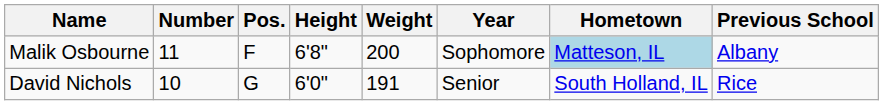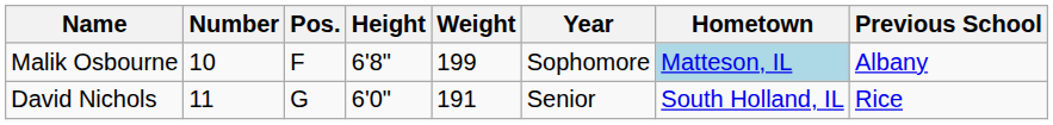 <table class="wikitable sortable" border="1">
 <tr>
 <th>Name</th>
 <th>Number</th>
 <th>Pos.</th>
 <th>Height</th>
 <th>Weight</th>
 <th>Year</th>
 <th>Hometown</th>
 <th class="unsortable">Previous School</th>
 </tr>
 <tr>
 <td>Malik Osbourne</td>
-<td>11</td>
+<td>10</td>
 <td>F</td>
 <td>6'8"</td>
-<td>200</td>
+<td>199</td>
 <td>Sophomore</td>
 <td style="background: lightblue;"><a href='#'>Matteson, IL</a></td>
 <td><a href='#'>Albany</a></td>
 </tr>
 <tr>
 <td>David Nichols</td>
-<td>10</td>
+<td>11</td>
 <td>G</td>
 <td>6'0"</td>
 <td>191</td>
 <td>Senior</td>
 <td><a href='#'>South Holland, IL</a></td>
 <td><a href='#'>Rice</a></td>
 </tr>
 </table>
